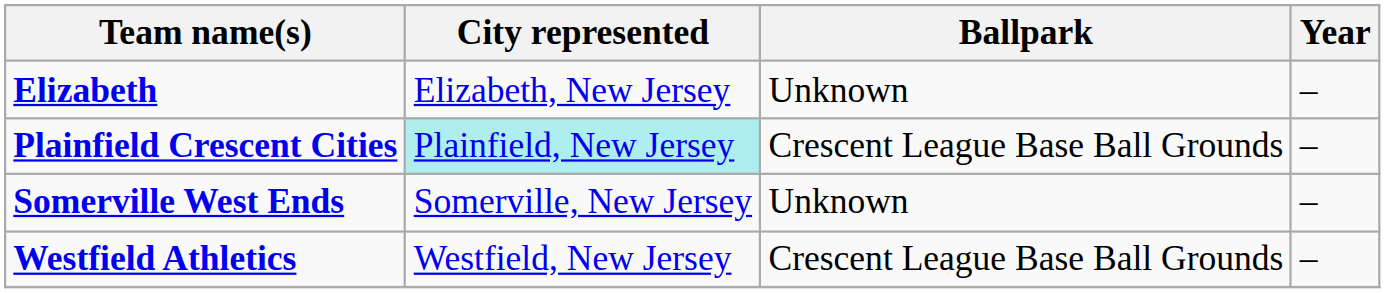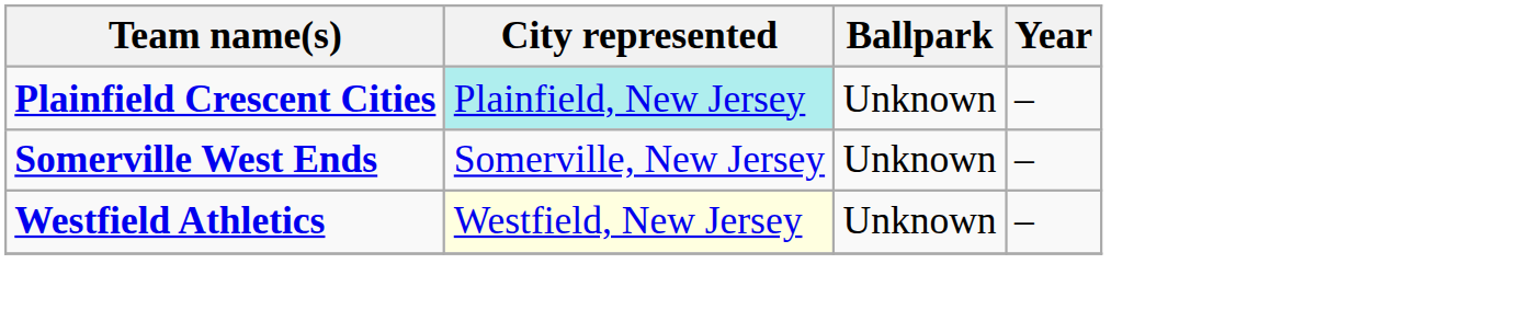 <table class="wikitable">
 <tr>
 <th>Team name(s)</th>
 <th>City represented</th>
 <th>Ballpark</th>
 <th>Year</th>
 </tr>
 <tr>
-<td><strong><a href='#'>Elizabeth</a></strong></td>
-<td><a href='#'>Elizabeth, New Jersey</a></td>
-<td>Unknown</td>
-<td>–</td>
-</tr>
-<tr>
 <td><strong><a href='#'>Plainfield Crescent Cities</a></strong></td>
 <td style="background: paleturquoise;"><a href='#'>Plainfield, New Jersey</a></td>
-<td>Crescent League Base Ball Grounds</td>
+<td>Unknown</td>
 <td>–</td>
 </tr>
 <tr>
 <td><strong><a href='#'>Somerville West Ends</a></strong></td>
 <td><a href='#'>Somerville, New Jersey</a></td>
 <td>Unknown</td>
 <td>–</td>
 </tr>
 <tr>
 <td><strong><a href='#'>Westfield Athletics</a></strong></td>
-<td><a href='#'>Westfield, New Jersey</a></td>
-<td>Crescent League Base Ball Grounds</td>
+<td style="background: lightyellow;"><a href='#'>Westfield, New Jersey</a></td>
+<td>Unknown</td>
 <td>–</td>
 </tr>
 <tr>
 </tr>
 </table>
